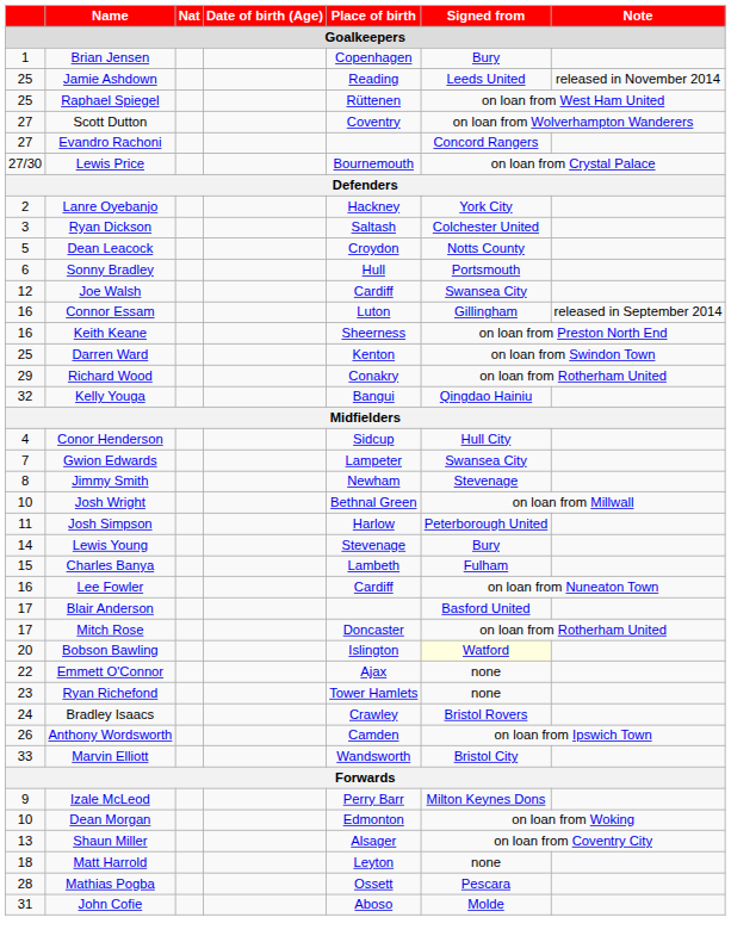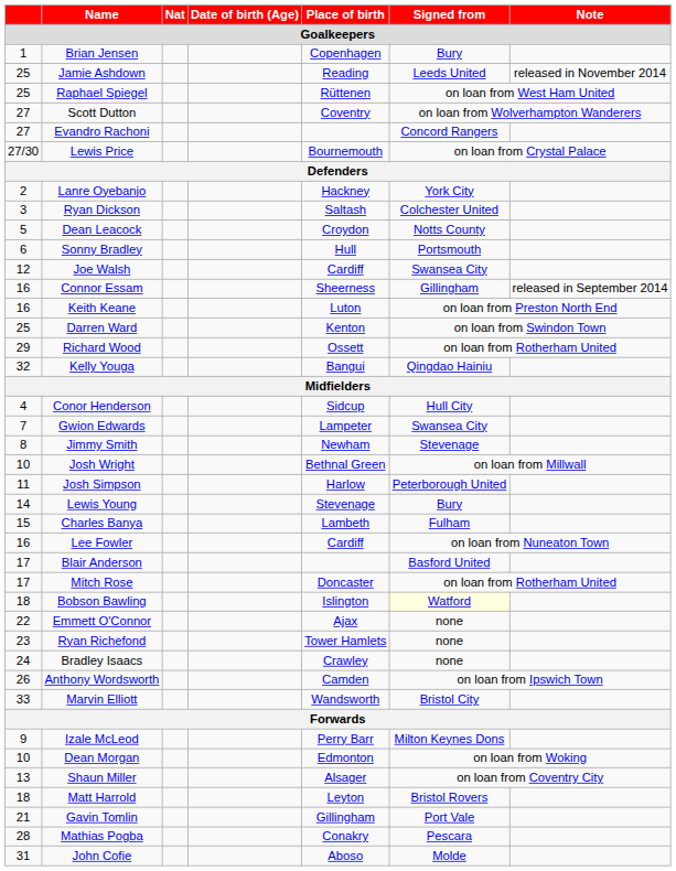 <table class="wikitable" style="text-align:center; font-size:90%">
 <tr>
 <th style="background:#FF0000; color:white; text-align:center;"></th>
 <th style="background:#FF0000; color:white; text-align:center;">Name</th>
 <th style="background:#FF0000; color:white; text-align:center;">Nat</th>
 <th style="background:#FF0000; color:white; text-align:center;">Date of birth (Age)</th>
 <th style="background:#FF0000; color:white; text-align:center;">Place of birth</th>
 <th style="background:#FF0000; color:white; text-align:center;">Signed from</th>
 <th style="background:#FF0000; color:white; text-align:center;">Note</th>
 </tr>
 <tr>
 <th colspan="7" style="background:#dcdcdc; text-align:center;">Goalkeepers</th>
 </tr>
 <tr>
 <td>1</td>
 <td><a href='#'>Brian Jensen</a></td>
 <td></td>
 <td></td>
 <td><a href='#'>Copenhagen</a></td>
 <td><a href='#'>Bury</a></td>
 <td></td>
 </tr>
 <tr>
 <td>25</td>
 <td><a href='#'>Jamie Ashdown</a></td>
 <td></td>
 <td></td>
 <td><a href='#'>Reading</a></td>
 <td><a href='#'>Leeds United</a></td>
 <td>released in November 2014</td>
 </tr>
 <tr>
 <td>25</td>
 <td><a href='#'>Raphael Spiegel</a></td>
 <td></td>
 <td></td>
 <td><a href='#'>Rüttenen</a></td>
 <td colspan="2">on loan from <a href='#'>West Ham United</a></td>
 </tr>
 <tr>
 <td>27</td>
 <td>Scott Dutton</td>
 <td></td>
 <td></td>
 <td><a href='#'>Coventry</a></td>
 <td colspan="2">on loan from <a href='#'>Wolverhampton Wanderers</a></td>
 </tr>
 <tr>
 <td>27</td>
 <td><a href='#'>Evandro Rachoni</a></td>
 <td></td>
 <td></td>
 <td></td>
 <td><a href='#'>Concord Rangers</a></td>
 <td></td>
 </tr>
 <tr>
 <td>27/30</td>
 <td><a href='#'>Lewis Price</a></td>
 <td></td>
 <td></td>
 <td><a href='#'>Bournemouth</a></td>
 <td colspan="2">on loan from <a href='#'>Crystal Palace</a></td>
 </tr>
 <tr>
 <th colspan="7">Defenders</th>
 </tr>
 <tr>
 <td>2</td>
 <td><a href='#'>Lanre Oyebanjo</a></td>
 <td></td>
 <td></td>
 <td><a href='#'>Hackney</a></td>
 <td><a href='#'>York City</a></td>
 <td></td>
 </tr>
 <tr>
 <td>3</td>
 <td><a href='#'>Ryan Dickson</a></td>
 <td></td>
 <td></td>
 <td><a href='#'>Saltash</a></td>
 <td><a href='#'>Colchester United</a></td>
 <td></td>
 </tr>
 <tr>
 <td>5</td>
 <td><a href='#'>Dean Leacock</a></td>
 <td></td>
 <td></td>
 <td><a href='#'>Croydon</a></td>
 <td><a href='#'>Notts County</a></td>
 <td></td>
 </tr>
 <tr>
 <td>6</td>
 <td><a href='#'>Sonny Bradley</a></td>
 <td></td>
 <td></td>
 <td><a href='#'>Hull</a></td>
 <td><a href='#'>Portsmouth</a></td>
 <td></td>
 </tr>
 <tr>
 <td>12</td>
 <td><a href='#'>Joe Walsh</a></td>
 <td></td>
 <td></td>
 <td><a href='#'>Cardiff</a></td>
 <td><a href='#'>Swansea City</a></td>
 <td></td>
 </tr>
 <tr>
 <td>16</td>
 <td><a href='#'>Connor Essam</a></td>
 <td></td>
 <td></td>
-<td><a href='#'>Luton</a></td>
+<td><a href='#'>Sheerness</a></td>
 <td><a href='#'>Gillingham</a></td>
 <td>released in September 2014</td>
 </tr>
 <tr>
 <td>16</td>
 <td><a href='#'>Keith Keane</a></td>
 <td></td>
 <td></td>
-<td><a href='#'>Sheerness</a></td>
+<td><a href='#'>Luton</a></td>
 <td colspan="2">on loan from <a href='#'>Preston North End</a></td>
 </tr>
 <tr>
 <td>25</td>
 <td><a href='#'>Darren Ward</a></td>
 <td></td>
 <td></td>
 <td><a href='#'>Kenton</a></td>
 <td colspan="2">on loan from <a href='#'>Swindon Town</a></td>
 </tr>
 <tr>
 <td>29</td>
 <td><a href='#'>Richard Wood</a></td>
 <td></td>
 <td></td>
-<td><a href='#'>Conakry</a></td>
+<td><a href='#'>Ossett</a></td>
 <td colspan="2">on loan from <a href='#'>Rotherham United</a></td>
 </tr>
 <tr>
 <td>32</td>
 <td><a href='#'>Kelly Youga</a></td>
 <td></td>
 <td></td>
 <td><a href='#'>Bangui</a></td>
 <td><a href='#'>Qingdao Hainiu</a></td>
 <td></td>
 </tr>
 <tr>
 <th colspan="7">Midfielders</th>
 </tr>
 <tr>
 <td>4</td>
 <td><a href='#'>Conor Henderson</a></td>
 <td></td>
 <td></td>
 <td><a href='#'>Sidcup</a></td>
 <td><a href='#'>Hull City</a></td>
 <td></td>
 </tr>
 <tr>
 <td>7</td>
 <td><a href='#'>Gwion Edwards</a></td>
 <td></td>
 <td></td>
 <td><a href='#'>Lampeter</a></td>
 <td><a href='#'>Swansea City</a></td>
 <td></td>
 </tr>
 <tr>
 <td>8</td>
 <td><a href='#'>Jimmy Smith</a></td>
 <td></td>
 <td></td>
 <td><a href='#'>Newham</a></td>
 <td><a href='#'>Stevenage</a></td>
 <td></td>
 </tr>
 <tr>
 <td>10</td>
 <td><a href='#'>Josh Wright</a></td>
 <td></td>
 <td></td>
 <td><a href='#'>Bethnal Green</a></td>
 <td colspan="2">on loan from <a href='#'>Millwall</a></td>
 </tr>
 <tr>
 <td>11</td>
 <td><a href='#'>Josh Simpson</a></td>
 <td></td>
 <td></td>
 <td><a href='#'>Harlow</a></td>
 <td><a href='#'>Peterborough United</a></td>
 <td></td>
 </tr>
 <tr>
 <td>14</td>
 <td><a href='#'>Lewis Young</a></td>
 <td></td>
 <td></td>
 <td><a href='#'>Stevenage</a></td>
 <td><a href='#'>Bury</a></td>
 <td></td>
 </tr>
 <tr>
 <td>15</td>
 <td><a href='#'>Charles Banya</a></td>
 <td></td>
 <td></td>
 <td><a href='#'>Lambeth</a></td>
 <td><a href='#'>Fulham</a></td>
 <td></td>
 </tr>
 <tr>
 <td>16</td>
 <td><a href='#'>Lee Fowler</a></td>
 <td></td>
 <td></td>
 <td><a href='#'>Cardiff</a></td>
 <td colspan="2">on loan from <a href='#'>Nuneaton Town</a></td>
 </tr>
 <tr>
 <td>17</td>
 <td><a href='#'>Blair Anderson</a></td>
 <td></td>
 <td></td>
 <td></td>
 <td><a href='#'>Basford United</a></td>
 <td></td>
 </tr>
 <tr>
 <td>17</td>
 <td><a href='#'>Mitch Rose</a></td>
 <td></td>
 <td></td>
 <td><a href='#'>Doncaster</a></td>
 <td colspan="2">on loan from <a href='#'>Rotherham United</a></td>
 </tr>
 <tr>
-<td>20</td>
+<td>18</td>
 <td><a href='#'>Bobson Bawling</a></td>
 <td></td>
 <td></td>
 <td><a href='#'>Islington</a></td>
 <td style="background: lightyellow;"><a href='#'>Watford</a></td>
 <td></td>
 </tr>
 <tr>
 <td>22</td>
 <td><a href='#'>Emmett O'Connor</a></td>
 <td></td>
 <td></td>
 <td><a href='#'>Ajax</a></td>
 <td>none</td>
 <td></td>
 </tr>
 <tr>
 <td>23</td>
 <td><a href='#'>Ryan Richefond</a></td>
 <td></td>
 <td></td>
 <td><a href='#'>Tower Hamlets</a></td>
 <td>none</td>
 <td></td>
 </tr>
 <tr>
 <td>24</td>
 <td>Bradley Isaacs</td>
 <td></td>
 <td></td>
 <td><a href='#'>Crawley</a></td>
-<td><a href='#'>Bristol Rovers</a></td>
+<td>none</td>
 <td></td>
 </tr>
 <tr>
 <td>26</td>
 <td><a href='#'>Anthony Wordsworth</a></td>
 <td></td>
 <td></td>
 <td><a href='#'>Camden</a></td>
 <td colspan="2">on loan from <a href='#'>Ipswich Town</a></td>
 </tr>
 <tr>
 <td>33</td>
 <td><a href='#'>Marvin Elliott</a></td>
 <td></td>
 <td></td>
 <td><a href='#'>Wandsworth</a></td>
 <td><a href='#'>Bristol City</a></td>
 <td></td>
 </tr>
 <tr>
 <th colspan="7">Forwards</th>
 </tr>
 <tr>
 <td>9</td>
 <td><a href='#'>Izale McLeod</a></td>
 <td></td>
 <td></td>
 <td><a href='#'>Perry Barr</a></td>
 <td><a href='#'>Milton Keynes Dons</a></td>
 <td></td>
 </tr>
 <tr>
 <td>10</td>
 <td><a href='#'>Dean Morgan</a></td>
 <td></td>
 <td></td>
 <td><a href='#'>Edmonton</a></td>
 <td colspan="2">on loan from <a href='#'>Woking</a></td>
 </tr>
 <tr>
 <td>13</td>
 <td><a href='#'>Shaun Miller</a></td>
 <td></td>
 <td></td>
 <td><a href='#'>Alsager</a></td>
 <td colspan="2">on loan from <a href='#'>Coventry City</a></td>
 </tr>
 <tr>
 <td>18</td>
 <td><a href='#'>Matt Harrold</a></td>
 <td></td>
 <td></td>
 <td><a href='#'>Leyton</a></td>
-<td>none</td>
+<td><a href='#'>Bristol Rovers</a></td>
+<td></td>
+</tr>
+<tr>
+<td>21</td>
+<td><a href='#'>Gavin Tomlin</a></td>
+<td></td>
+<td></td>
+<td><a href='#'>Gillingham</a></td>
+<td><a href='#'>Port Vale</a></td>
 <td></td>
 </tr>
 <tr>
 <td>28</td>
 <td><a href='#'>Mathias Pogba</a></td>
 <td></td>
 <td></td>
-<td><a href='#'>Ossett</a></td>
+<td><a href='#'>Conakry</a></td>
 <td><a href='#'>Pescara</a></td>
 <td></td>
 </tr>
 <tr>
 <td>31</td>
 <td><a href='#'>John Cofie</a></td>
 <td></td>
 <td></td>
 <td><a href='#'>Aboso</a></td>
 <td><a href='#'>Molde</a></td>
 <td></td>
 </tr>
 </table>
